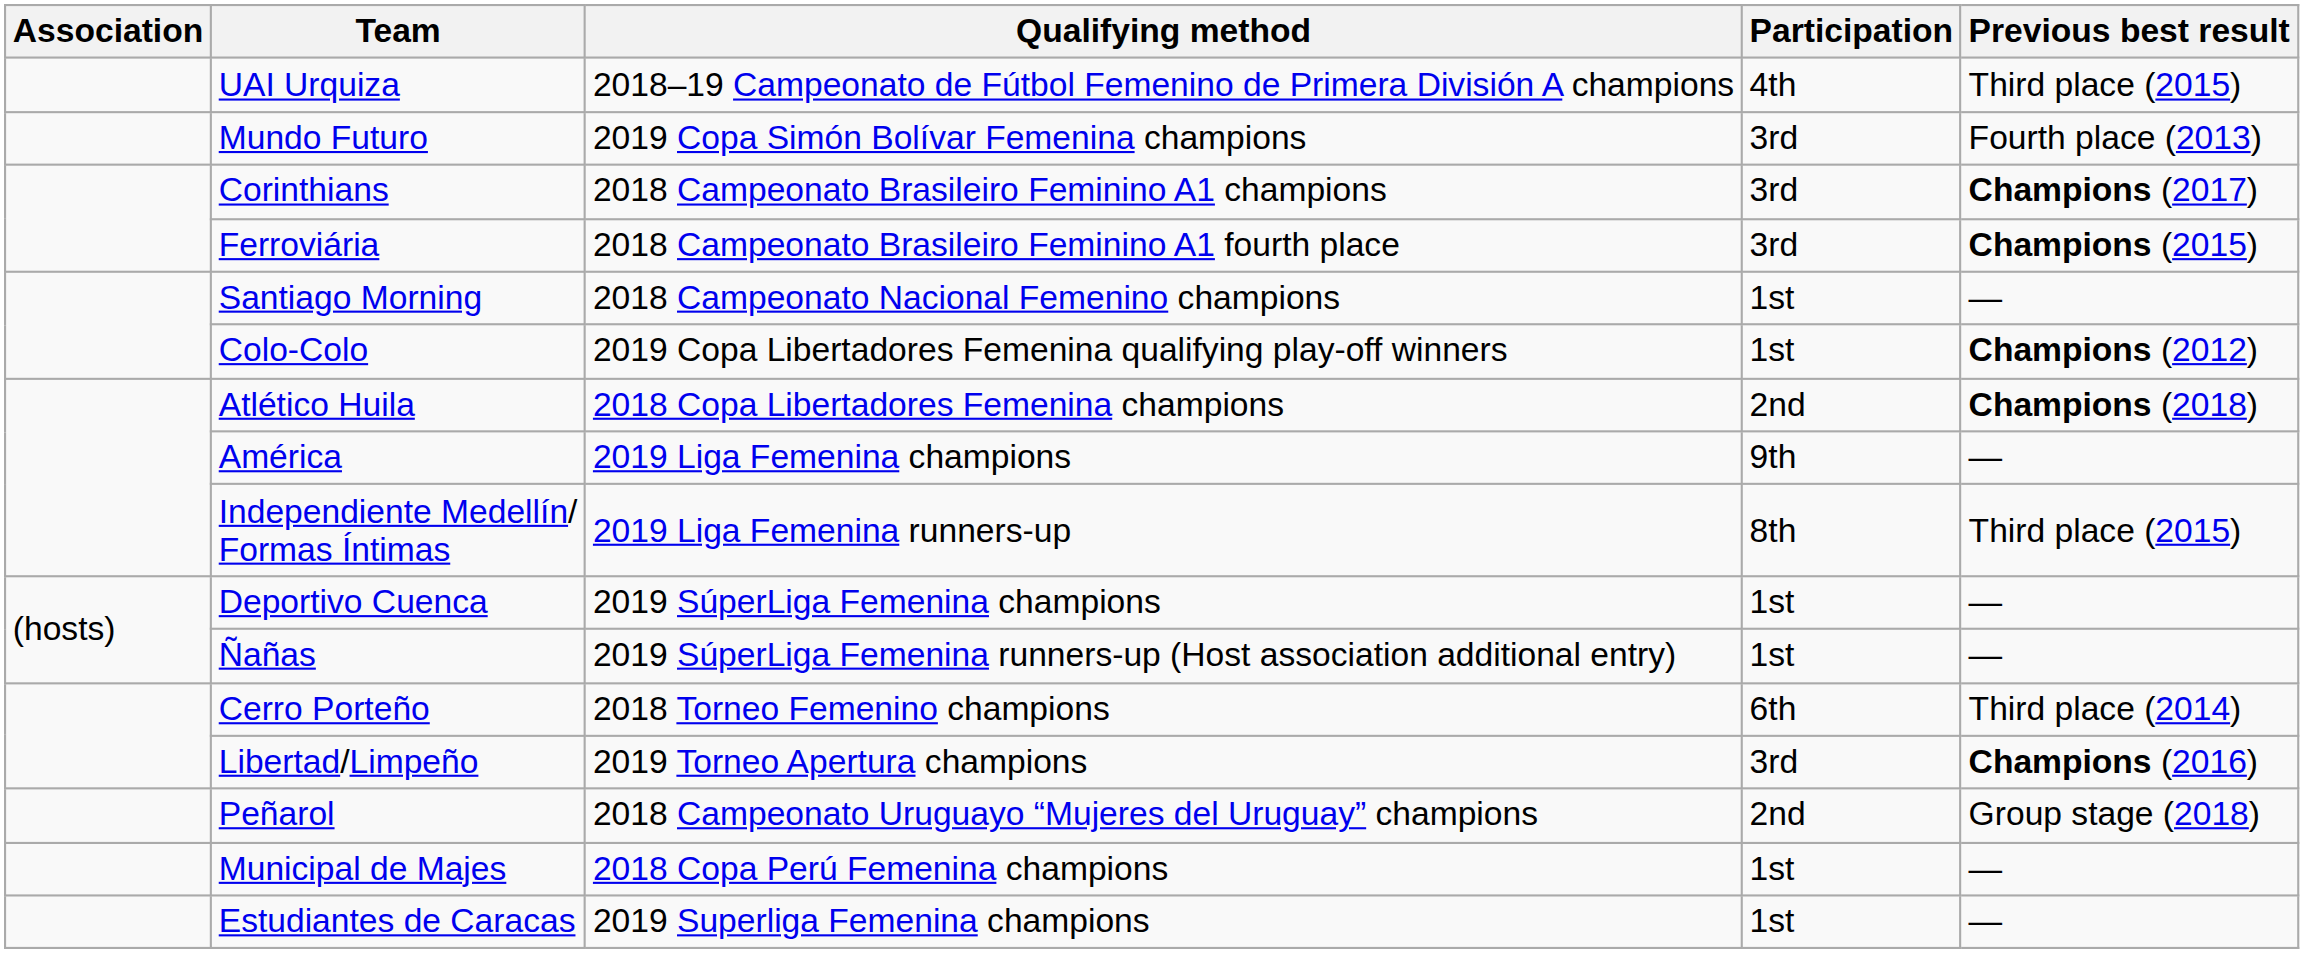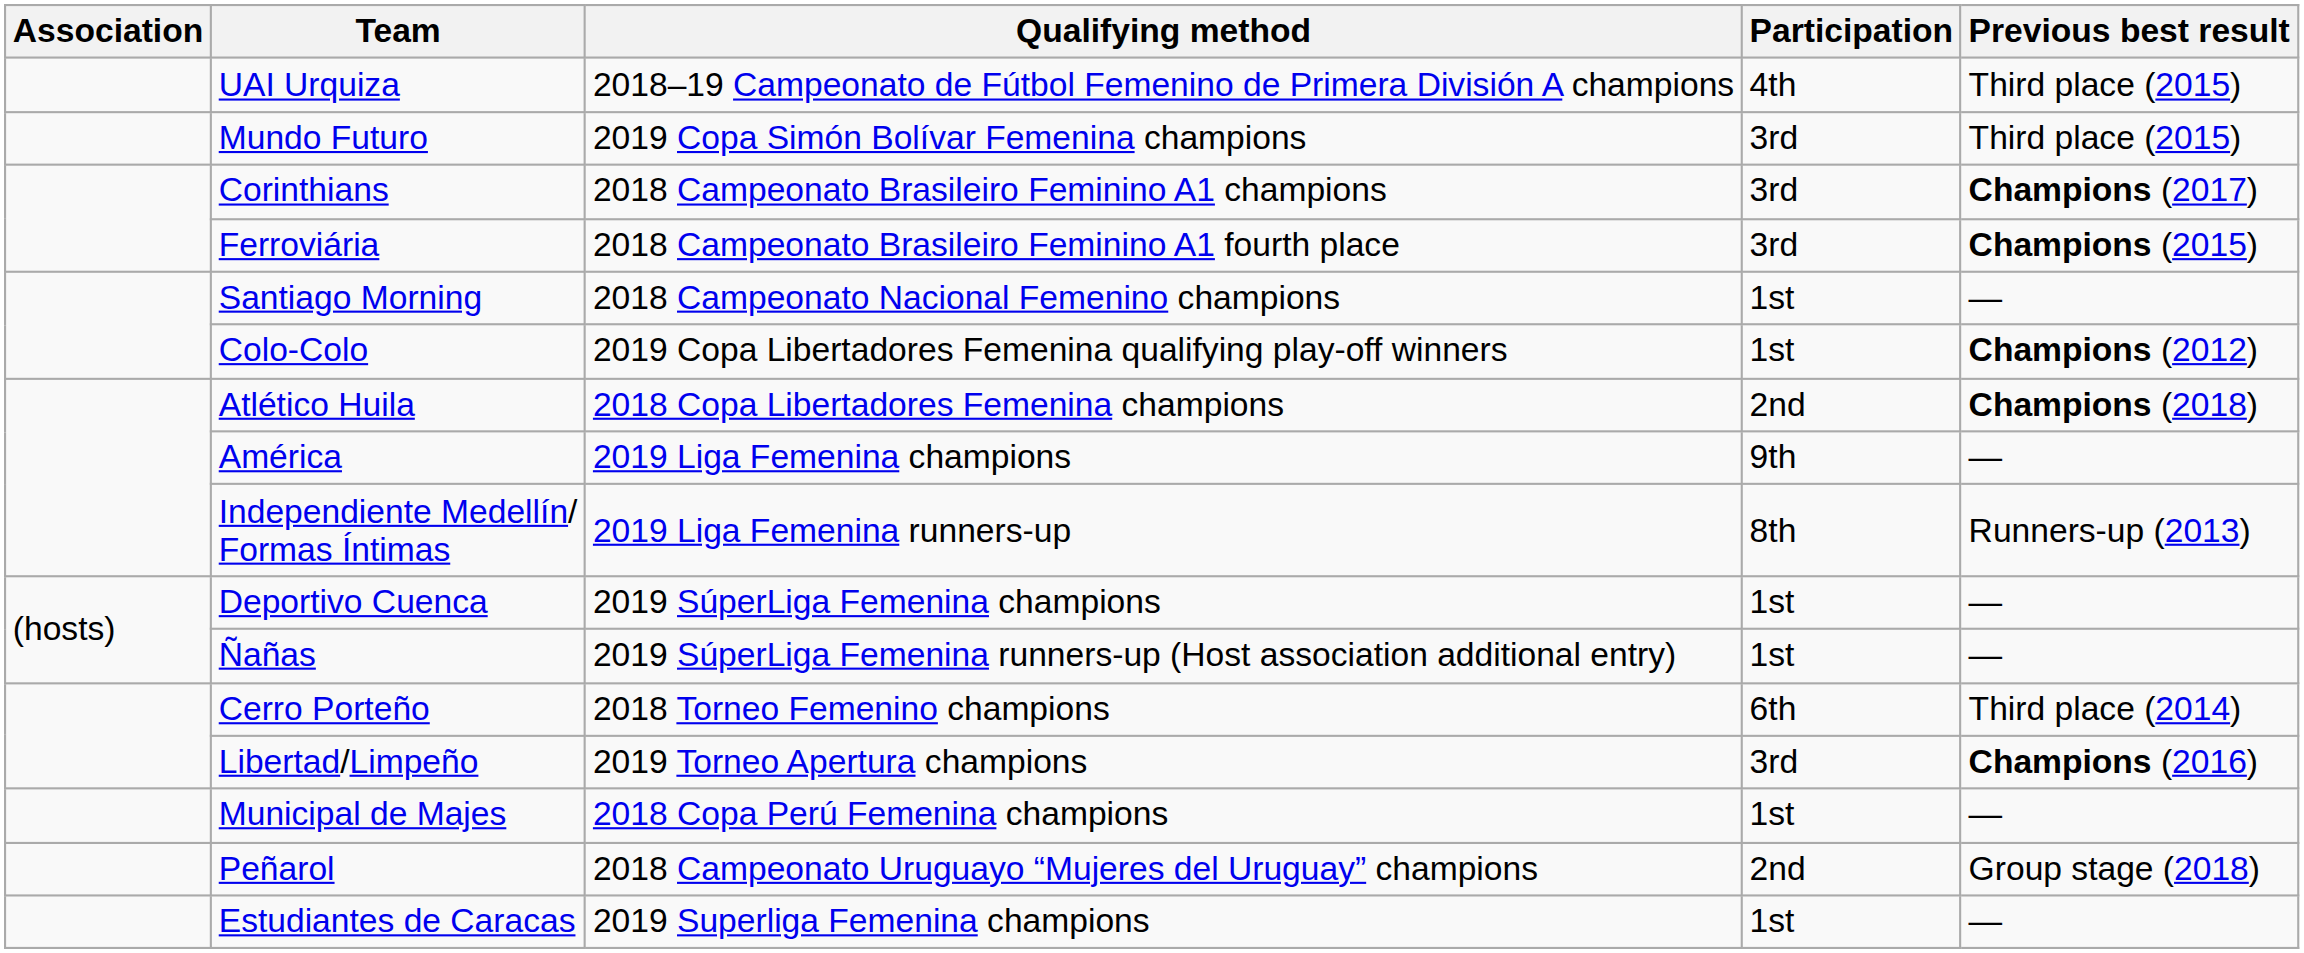 <table class="wikitable sortable">
 <tr>
 <th>Association</th>
 <th>Team</th>
 <th>Qualifying method</th>
 <th data-sort-type="number">Participation</th>
 <th>Previous best result</th>
 </tr>
 <tr>
 <td></td>
 <td><a href='#'>UAI Urquiza</a></td>
 <td>2018–19 <a href='#'>Campeonato de Fútbol Femenino de Primera División A</a> champions</td>
 <td>4th</td>
 <td data-sort-value="3">Third place (<a href='#'>2015</a>)</td>
 </tr>
 <tr>
 <td></td>
 <td><a href='#'>Mundo Futuro</a></td>
 <td>2019 <a href='#'>Copa Simón Bolívar Femenina</a> champions</td>
 <td>3rd</td>
-<td data-sort-value="4">Fourth place (<a href='#'>2013</a>)</td>
+<td data-sort-value="3">Third place (<a href='#'>2015</a>)</td>
 </tr>
 <tr>
 <td rowspan=2></td>
 <td><a href='#'>Corinthians</a></td>
 <td>2018 <a href='#'>Campeonato Brasileiro Feminino A1</a> champions</td>
 <td>3rd</td>
 <td data-sort-value="1"><strong>Champions</strong> (<a href='#'>2017</a>)</td>
 </tr>
 <tr>
 <td><a href='#'>Ferroviária</a></td>
 <td>2018 <a href='#'>Campeonato Brasileiro Feminino A1</a> fourth place</td>
 <td>3rd</td>
 <td data-sort-value="1"><strong>Champions</strong> (<a href='#'>2015</a>)</td>
 </tr>
 <tr>
 <td rowspan=2></td>
 <td><a href='#'>Santiago Morning</a></td>
 <td>2018 <a href='#'>Campeonato Nacional Femenino</a> champions</td>
 <td>1st</td>
 <td data-sort-value="17">—</td>
 </tr>
 <tr>
 <td><a href='#'>Colo-Colo</a></td>
 <td>2019 Copa Libertadores Femenina qualifying play-off winners</td>
 <td>1st</td>
 <td data-sort-value="1"><strong>Champions</strong> (<a href='#'>2012</a>)</td>
 </tr>
 <tr>
 <td rowspan=3></td>
 <td><a href='#'>Atlético Huila</a></td>
 <td><a href='#'>2018 Copa Libertadores Femenina</a> champions</td>
 <td>2nd</td>
 <td data-sort-value="1"><strong>Champions</strong> (<a href='#'>2018</a>)</td>
 </tr>
 <tr>
 <td><a href='#'>América</a></td>
 <td><a href='#'>2019 Liga Femenina</a> champions</td>
 <td>9th</td>
 <td data-sort-value="17">—</td>
 </tr>
 <tr>
 <td><a href='#'>Independiente Medellín</a>/<br><a href='#'>Formas Íntimas</a></td>
 <td><a href='#'>2019 Liga Femenina</a> runners-up</td>
 <td>8th</td>
-<td data-sort-value="3">Third place (<a href='#'>2015</a>)</td>
+<td data-sort-value="2">Runners-up (<a href='#'>2013</a>)</td>
 </tr>
 <tr>
 <td rowspan=2> (hosts)</td>
 <td><a href='#'>Deportivo Cuenca</a></td>
 <td>2019 <a href='#'>SúperLiga Femenina</a> champions</td>
 <td>1st</td>
 <td data-sort-value="17">—</td>
 </tr>
 <tr>
 <td><a href='#'>Ñañas</a></td>
 <td>2019 <a href='#'>SúperLiga Femenina</a> runners-up (Host association additional entry)</td>
 <td>1st</td>
 <td data-sort-value="17">—</td>
 </tr>
 <tr>
 <td rowspan=2></td>
 <td><a href='#'>Cerro Porteño</a></td>
 <td>2018 <a href='#'>Torneo Femenino</a> champions</td>
 <td>6th</td>
 <td data-sort-value="3">Third place (<a href='#'>2014</a>)</td>
 </tr>
 <tr>
 <td><a href='#'>Libertad</a>/<a href='#'>Limpeño</a></td>
 <td>2019 <a href='#'>Torneo Apertura</a> champions</td>
 <td>3rd</td>
 <td data-sort-value="1"><strong>Champions</strong> (<a href='#'>2016</a>)</td>
 </tr>
 <tr>
 <td></td>
+<td><a href='#'>Municipal de Majes</a></td>
+<td><a href='#'>2018 Copa Perú Femenina</a> champions</td>
+<td>1st</td>
+<td data-sort-value="17">—</td>
+</tr>
+<tr>
+<td></td>
 <td><a href='#'>Peñarol</a></td>
 <td>2018 <a href='#'>Campeonato Uruguayo “Mujeres del Uruguay”</a> champions</td>
 <td>2nd</td>
 <td data-sort-value="9">Group stage (<a href='#'>2018</a>)</td>
-</tr>
-<tr>
-<td></td>
-<td><a href='#'>Municipal de Majes</a></td>
-<td><a href='#'>2018 Copa Perú Femenina</a> champions</td>
-<td>1st</td>
-<td data-sort-value="17">—</td>
 </tr>
 <tr>
 <td></td>
 <td><a href='#'>Estudiantes de Caracas</a></td>
 <td>2019 <a href='#'>Superliga Femenina</a> champions</td>
 <td>1st</td>
 <td data-sort-value="17">—</td>
 </tr>
 </table>
